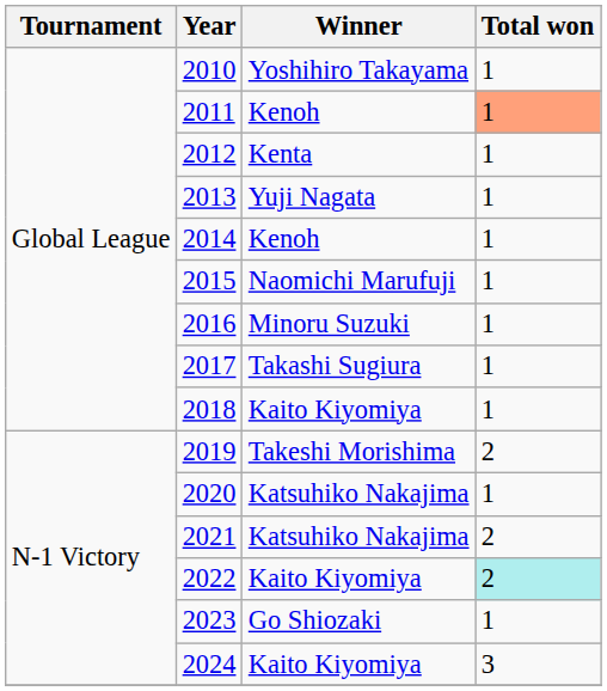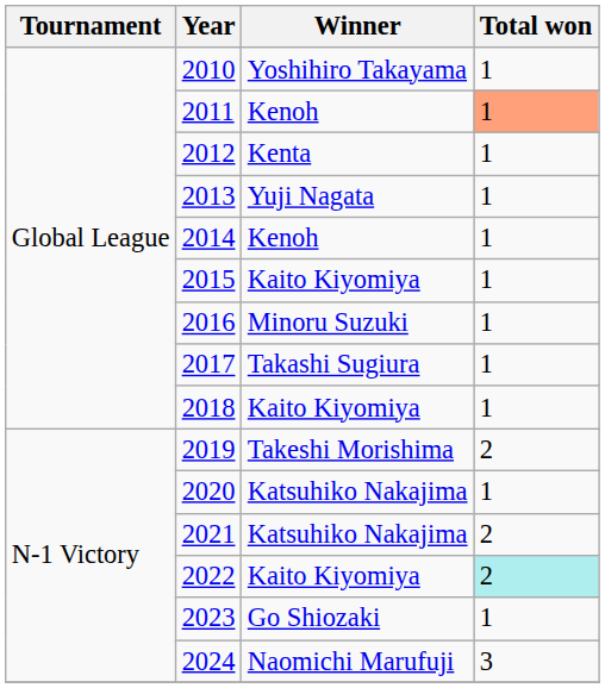 <table class="wikitable sortable">
 <tr>
 <th>Tournament</th>
 <th>Year</th>
 <th>Winner</th>
 <th>Total won</th>
 </tr>
 <tr>
 <td rowspan="9">Global League</td>
 <td><a href='#'>2010</a></td>
 <td><a href='#'>Yoshihiro Takayama</a></td>
 <td>1</td>
 </tr>
 <tr>
 <td><a href='#'>2011</a></td>
 <td><a href='#'>Kenoh</a></td>
 <td style="background: lightsalmon;">1</td>
 </tr>
 <tr>
 <td><a href='#'>2012</a></td>
 <td><a href='#'>Kenta</a></td>
 <td>1</td>
 </tr>
 <tr>
 <td><a href='#'>2013</a></td>
 <td><a href='#'>Yuji Nagata</a></td>
 <td>1</td>
 </tr>
 <tr>
 <td><a href='#'>2014</a></td>
 <td><a href='#'>Kenoh</a></td>
 <td>1</td>
 </tr>
 <tr>
 <td><a href='#'>2015</a></td>
-<td><a href='#'>Naomichi Marufuji</a></td>
+<td><a href='#'>Kaito Kiyomiya</a></td>
 <td>1</td>
 </tr>
 <tr>
 <td><a href='#'>2016</a></td>
 <td><a href='#'>Minoru Suzuki</a></td>
 <td>1</td>
 </tr>
 <tr>
 <td><a href='#'>2017</a></td>
 <td><a href='#'>Takashi Sugiura</a></td>
 <td>1</td>
 </tr>
 <tr>
 <td><a href='#'>2018</a></td>
 <td><a href='#'>Kaito Kiyomiya</a></td>
 <td>1</td>
 </tr>
 <tr>
 <td rowspan="6">N-1 Victory</td>
 <td><a href='#'>2019</a></td>
 <td><a href='#'>Takeshi Morishima</a></td>
 <td>2</td>
 </tr>
 <tr>
 <td><a href='#'>2020</a></td>
 <td><a href='#'>Katsuhiko Nakajima</a></td>
 <td>1</td>
 </tr>
 <tr>
 <td><a href='#'>2021</a></td>
 <td><a href='#'>Katsuhiko Nakajima</a></td>
 <td>2</td>
 </tr>
 <tr>
 <td><a href='#'>2022</a></td>
 <td><a href='#'>Kaito Kiyomiya</a></td>
 <td style="background: paleturquoise;">2</td>
 </tr>
 <tr>
 <td><a href='#'>2023</a></td>
 <td><a href='#'>Go Shiozaki</a></td>
 <td>1</td>
 </tr>
 <tr>
 <td><a href='#'>2024</a></td>
-<td><a href='#'>Kaito Kiyomiya</a></td>
+<td><a href='#'>Naomichi Marufuji</a></td>
 <td>3</td>
 </tr>
 <tr>
 </tr>
 </table>
